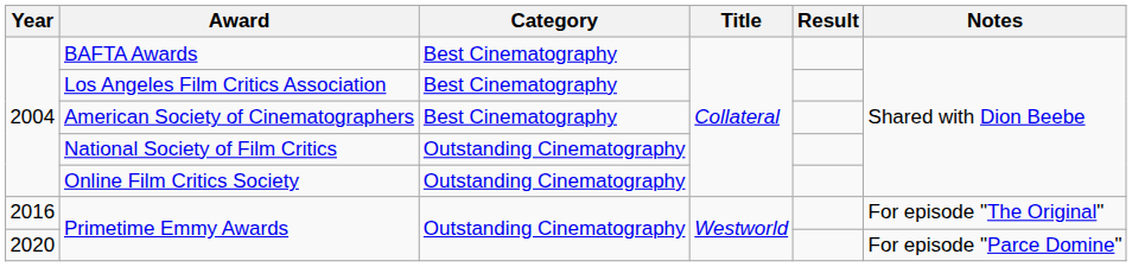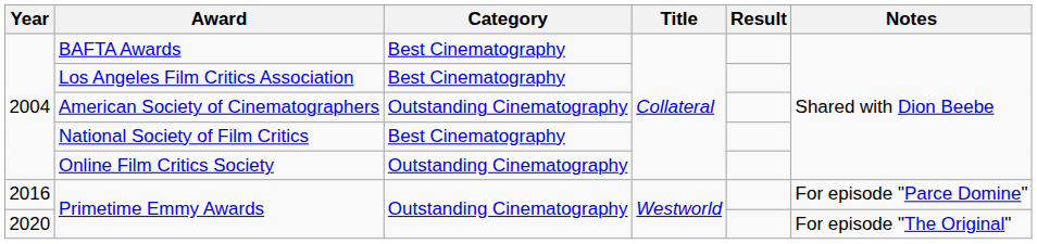 <table class="wikitable">
 <tr>
 <th>Year</th>
 <th>Award</th>
 <th>Category</th>
 <th>Title</th>
 <th>Result</th>
 <th>Notes</th>
 </tr>
 <tr>
 <td rowspan=5>2004</td>
 <td><a href='#'>BAFTA Awards</a></td>
 <td><a href='#'>Best Cinematography</a></td>
 <td rowspan=5><em><a href='#'>Collateral</a></em></td>
 <td></td>
 <td rowspan=5>Shared with <a href='#'>Dion Beebe</a></td>
 </tr>
 <tr>
 <td><a href='#'>Los Angeles Film Critics Association</a></td>
 <td><a href='#'>Best Cinematography</a></td>
 <td></td>
 </tr>
 <tr>
 <td><a href='#'>American Society of Cinematographers</a></td>
-<td><a href='#'>Best Cinematography</a></td>
+<td><a href='#'>Outstanding Cinematography</a></td>
 <td></td>
 </tr>
 <tr>
 <td><a href='#'>National Society of Film Critics</a></td>
-<td><a href='#'>Outstanding Cinematography</a></td>
+<td><a href='#'>Best Cinematography</a></td>
 <td></td>
 </tr>
 <tr>
 <td><a href='#'>Online Film Critics Society</a></td>
 <td><a href='#'>Outstanding Cinematography</a></td>
 <td></td>
 </tr>
 <tr>
 <td>2016</td>
 <td rowspan=2><a href='#'>Primetime Emmy Awards</a></td>
 <td rowspan=2><a href='#'>Outstanding Cinematography</a></td>
 <td rowspan=2><em><a href='#'>Westworld</a></em></td>
 <td></td>
-<td>For episode "<a href='#'>The Original</a>"</td>
+<td>For episode "<a href='#'>Parce Domine</a>"</td>
 </tr>
 <tr>
 <td>2020</td>
 <td></td>
-<td>For episode "<a href='#'>Parce Domine</a>"</td>
+<td>For episode "<a href='#'>The Original</a>"</td>
 </tr>
 </table>
